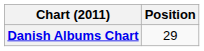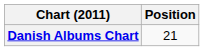 <table class="wikitable sortable plainrowheaders" style="text-align:center">
 <tr>
 <th scope="col">Chart (2011)</th>
 <th scope="col">Position</th>
 </tr>
 <tr>
 <th scope="row"><a href='#'>Danish Albums Chart</a></th>
-<td>29</td>
+<td>21</td>
 </tr>
 </table>
